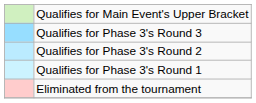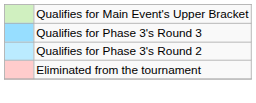 <table class="wikitable" style="font-size:90%">
 <tr>
 <td bgcolor="#D0F0C0" style="width:2em;" align="center"></td>
 <td>Qualifies for Main Event's Upper Bracket</td>
 </tr>
 <tr>
 <td bgcolor="#97DEFF" style="width:2em;" align="center"></td>
 <td>Qualifies for Phase 3's Round 3</td>
 </tr>
 <tr>
 <td bgcolor="#BBEBFF" style="width:2em;" align="center"></td>
 <td>Qualifies for Phase 3's Round 2</td>
 </tr>
 <tr>
-<td bgcolor="#CCF3FF" style="width:2em;" align="center"></td>
-<td>Qualifies for Phase 3's Round 1</td>
-</tr>
-<tr>
 <td bgcolor="#FFCCCC" style="width:2em;" align="center"></td>
 <td>Eliminated from the tournament</td>
 </tr>
 <tr>
 </tr>
 </table>
